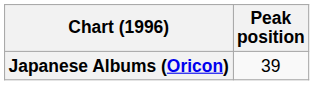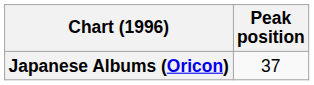 <table class="wikitable sortable plainrowheaders" style="text-align:center">
 <tr>
 <th scope="col">Chart (1996)</th>
 <th scope="col">Peak<br>position</th>
 </tr>
 <tr>
 <th scope="row">Japanese Albums (<a href='#'>Oricon</a>)</th>
-<td align="center">39</td>
+<td align="center">37</td>
 </tr>
 </table>
